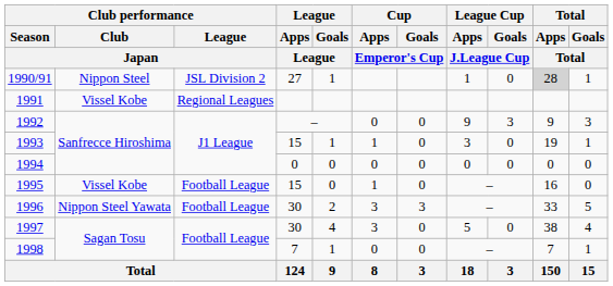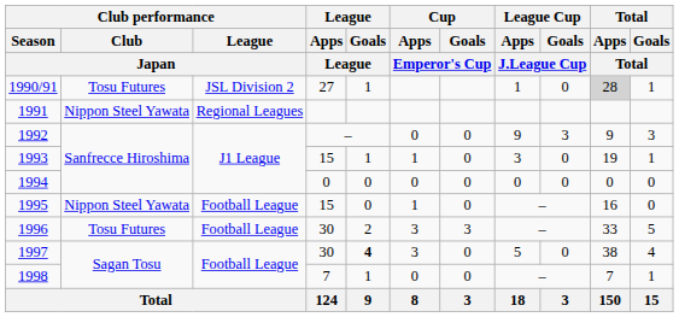 <table class="wikitable" style="text-align:center;">
 <tr>
 <th colspan=3>Club performance</th>
 <th colspan=2>League</th>
 <th colspan=2>Cup</th>
 <th colspan=2>League Cup</th>
 <th colspan=2>Total</th>
 </tr>
 <tr>
 <th>Season</th>
 <th>Club</th>
 <th>League</th>
 <th>Apps</th>
 <th>Goals</th>
 <th>Apps</th>
 <th>Goals</th>
 <th>Apps</th>
 <th>Goals</th>
 <th>Apps</th>
 <th>Goals</th>
 </tr>
 <tr>
 <th colspan=3>Japan</th>
 <th colspan=2>League</th>
 <th colspan=2><a href='#'>Emperor's Cup</a></th>
 <th colspan=2><a href='#'>J.League Cup</a></th>
 <th colspan=2>Total</th>
 </tr>
 <tr>
 <td><a href='#'>1990/91</a></td>
-<td><a href='#'>Nippon Steel</a></td>
+<td><a href='#'>Tosu Futures</a></td>
 <td><a href='#'>JSL Division 2</a></td>
 <td>27</td>
 <td>1</td>
 <td></td>
 <td></td>
 <td>1</td>
 <td>0</td>
 <td style="background: lightgrey;">28</td>
 <td>1</td>
 </tr>
 <tr>
 <td><a href='#'>1991</a></td>
-<td><a href='#'>Vissel Kobe</a></td>
+<td><a href='#'>Nippon Steel Yawata</a></td>
 <td><a href='#'>Regional Leagues</a></td>
 <td></td>
 <td></td>
 <td></td>
 <td></td>
 <td></td>
 <td></td>
 <td></td>
 <td></td>
 </tr>
 <tr>
 <td><a href='#'>1992</a></td>
 <td rowspan="3"><a href='#'>Sanfrecce Hiroshima</a></td>
 <td rowspan="3"><a href='#'>J1 League</a></td>
 <td colspan="2">–</td>
 <td>0</td>
 <td>0</td>
 <td>9</td>
 <td>3</td>
 <td>9</td>
 <td>3</td>
 </tr>
 <tr>
 <td><a href='#'>1993</a></td>
 <td>15</td>
 <td>1</td>
 <td>1</td>
 <td>0</td>
 <td>3</td>
 <td>0</td>
 <td>19</td>
 <td>1</td>
 </tr>
 <tr>
 <td><a href='#'>1994</a></td>
 <td>0</td>
 <td>0</td>
 <td>0</td>
 <td>0</td>
 <td>0</td>
 <td>0</td>
 <td>0</td>
 <td>0</td>
 </tr>
 <tr>
 <td><a href='#'>1995</a></td>
-<td><a href='#'>Vissel Kobe</a></td>
+<td><a href='#'>Nippon Steel Yawata</a></td>
 <td><a href='#'>Football League</a></td>
 <td>15</td>
 <td>0</td>
 <td>1</td>
 <td>0</td>
 <td colspan="2">–</td>
 <td>16</td>
 <td>0</td>
 </tr>
 <tr>
 <td><a href='#'>1996</a></td>
-<td><a href='#'>Nippon Steel Yawata</a></td>
+<td><a href='#'>Tosu Futures</a></td>
 <td><a href='#'>Football League</a></td>
 <td>30</td>
 <td>2</td>
 <td>3</td>
 <td>3</td>
 <td colspan="2">–</td>
 <td>33</td>
 <td>5</td>
 </tr>
 <tr>
 <td><a href='#'>1997</a></td>
 <td rowspan="2"><a href='#'>Sagan Tosu</a></td>
 <td rowspan="2"><a href='#'>Football League</a></td>
 <td>30</td>
-<td>4</td>
+<td><strong>4</strong></td>
 <td>3</td>
 <td>0</td>
 <td>5</td>
 <td>0</td>
 <td>38</td>
 <td>4</td>
 </tr>
 <tr>
 <td><a href='#'>1998</a></td>
 <td>7</td>
 <td>1</td>
 <td>0</td>
 <td>0</td>
 <td colspan="2">–</td>
 <td>7</td>
 <td>1</td>
 </tr>
 <tr>
 <th colspan=3>Total</th>
 <th>124</th>
 <th>9</th>
 <th>8</th>
 <th>3</th>
 <th>18</th>
 <th>3</th>
 <th>150</th>
 <th>15</th>
 </tr>
 </table>
